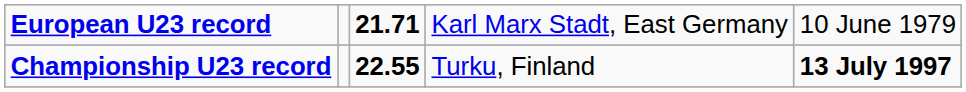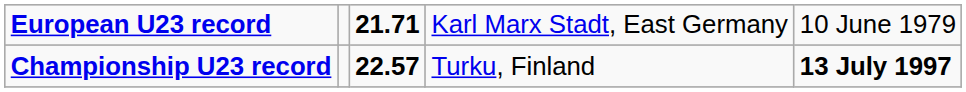 <table class="wikitable">
 <tr>
 <td><strong><a href='#'>European U23 record</a></strong></td>
 <td></td>
 <td><strong>21.71</strong></td>
 <td><a href='#'>Karl Marx Stadt</a>, East Germany</td>
 <td>10 June 1979</td>
 </tr>
 <tr>
 <td><strong><a href='#'>Championship U23 record</a></strong></td>
 <td></td>
-<td><strong>22.55</strong></td>
+<td><strong>22.57</strong></td>
 <td><a href='#'>Turku</a>, Finland</td>
 <td><strong>13 July 1997</strong></td>
 </tr>
 </table>
